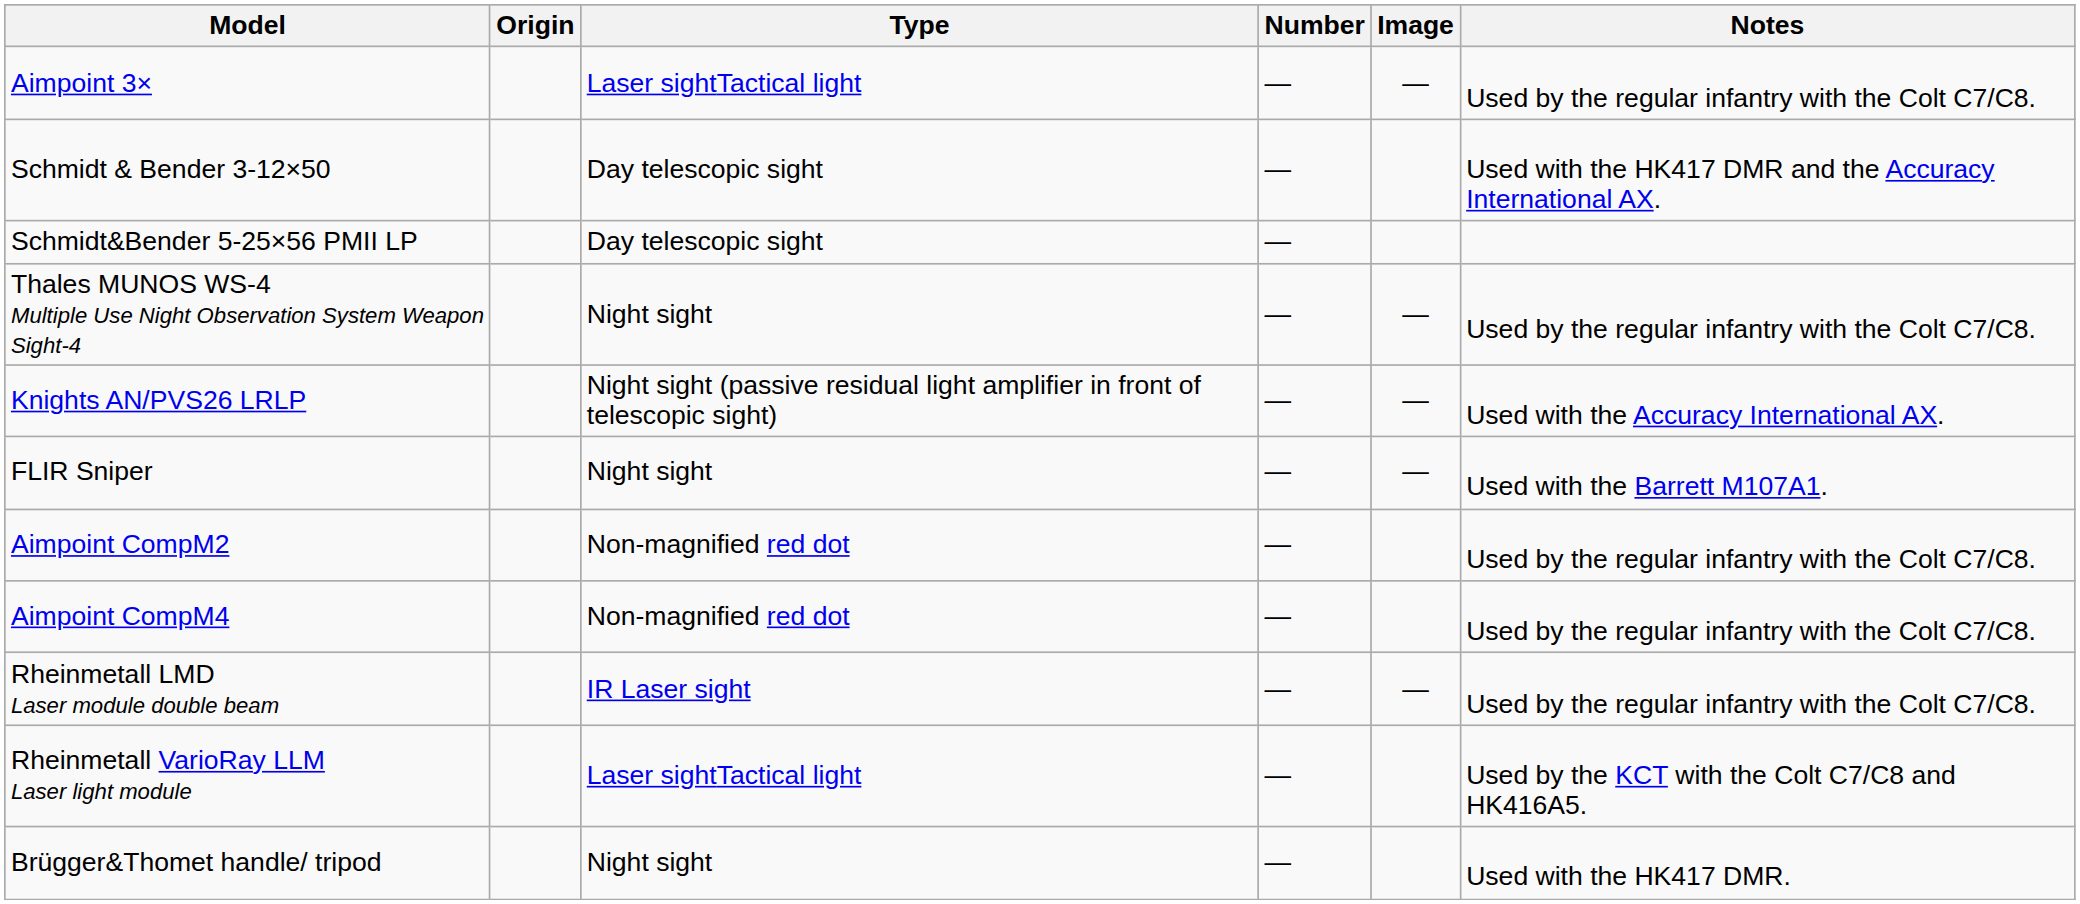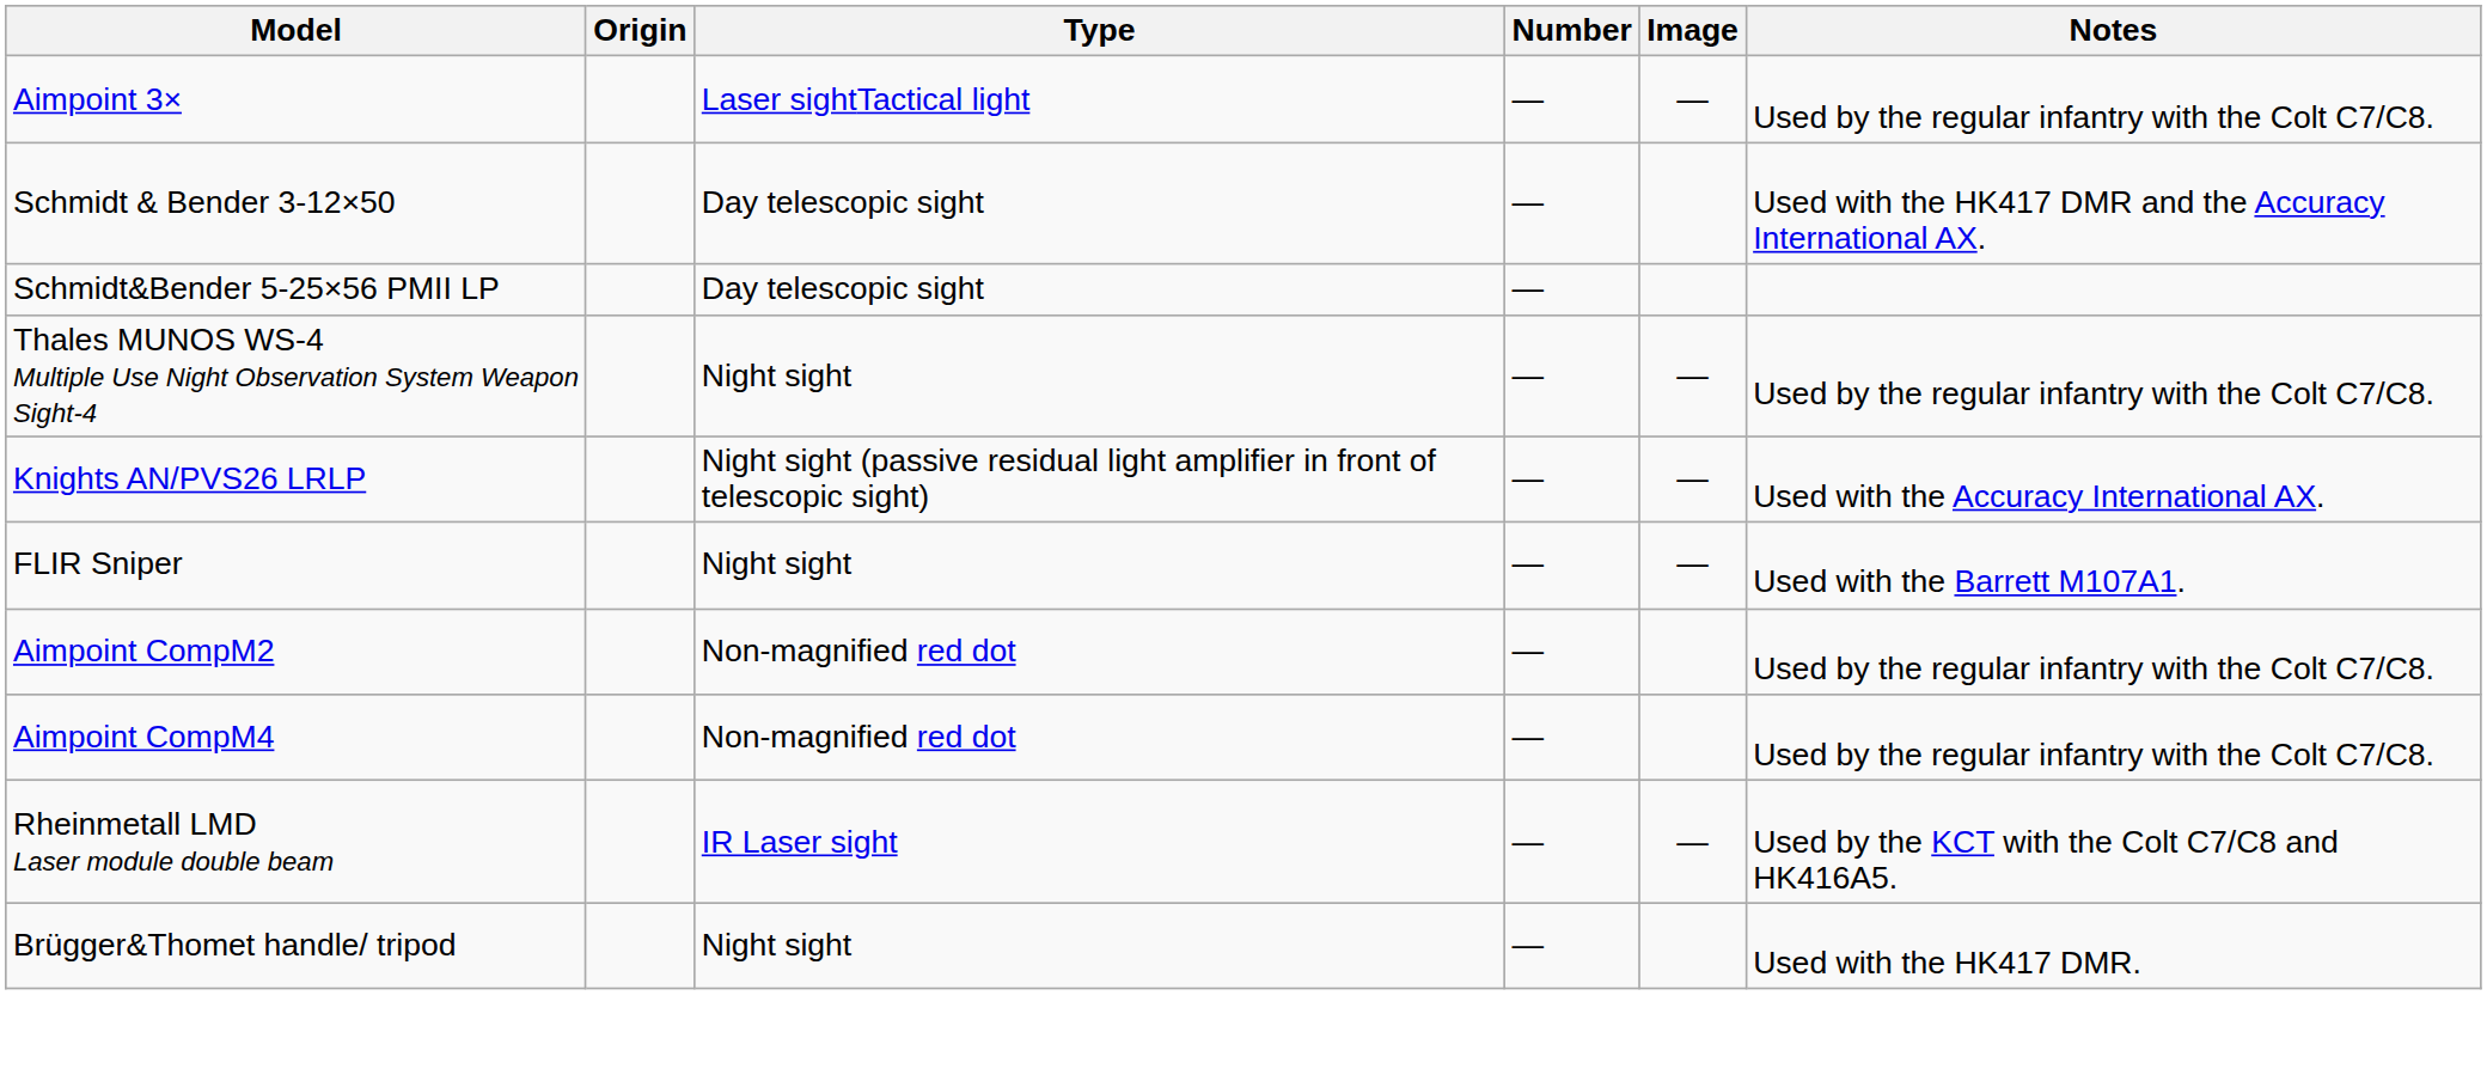 <table class="wikitable">
 <tr>
 <th>Model</th>
 <th>Origin</th>
 <th>Type</th>
 <th>Number</th>
 <th>Image</th>
 <th>Notes</th>
 </tr>
 <tr>
 <td><a href='#'>Aimpoint 3×</a></td>
 <td><small></small></td>
 <td><a href='#'>Laser sight</a><a href='#'>Tactical light</a></td>
 <td>—</td>
 <td style="text-align: center; ">—</td>
 <td><br>Used by the regular infantry with the Colt C7/C8.</td>
 </tr>
 <tr>
 <td>Schmidt & Bender 3-12×50</td>
 <td><small></small></td>
 <td>Day telescopic sight</td>
 <td>—</td>
 <td></td>
 <td><br>Used with the HK417 DMR and the <a href='#'>Accuracy International AX</a>.</td>
 </tr>
 <tr>
 <td>Schmidt&Bender 5-25×56 PMII LP</td>
 <td><small></small></td>
 <td>Day telescopic sight</td>
 <td>—</td>
 <td></td>
 <td></td>
 </tr>
 <tr>
 <td>Thales MUNOS WS-4<br><em><small>Multiple Use Night Observation System Weapon Sight-4</small></em></td>
 <td><small></small></td>
 <td>Night sight</td>
 <td>—</td>
 <td style="text-align: center; ">—</td>
 <td><br>Used by the regular infantry with the Colt C7/C8.</td>
 </tr>
 <tr>
 <td><a href='#'>Knights AN/PVS26 LRLP</a></td>
 <td><small></small></td>
 <td>Night sight (passive residual light amplifier in front of telescopic sight)</td>
 <td>—</td>
 <td style="text-align: center; ">—</td>
 <td><br>Used with the <a href='#'>Accuracy International AX</a>.</td>
 </tr>
 <tr>
 <td>FLIR Sniper</td>
 <td><small></small></td>
 <td>Night sight</td>
 <td>—</td>
 <td style="text-align: center; ">—</td>
 <td><br>Used with the <a href='#'>Barrett M107A1</a>.</td>
 </tr>
 <tr>
 <td><a href='#'>Aimpoint CompM2</a></td>
 <td><small></small></td>
 <td>Non-magnified <a href='#'>red dot</a></td>
 <td>—</td>
 <td></td>
 <td><br>Used by the regular infantry with the Colt C7/C8.</td>
 </tr>
 <tr>
 <td><a href='#'>Aimpoint CompM4</a></td>
 <td><small></small></td>
 <td>Non-magnified <a href='#'>red dot</a></td>
 <td>—</td>
 <td></td>
 <td><br>Used by the regular infantry with the Colt C7/C8.</td>
 </tr>
 <tr>
 <td>Rheinmetall LMD<br><em><small>Laser module double beam</small></em></td>
 <td><small></small></td>
 <td><a href='#'>IR Laser sight</a></td>
 <td>—</td>
 <td style="text-align: center; ">—</td>
-<td><br>Used by the regular infantry with the Colt C7/C8.</td>
-</tr>
-<tr>
-<td>Rheinmetall <a href='#'>VarioRay LLM</a><br><em><small>Laser light module</small></em></td>
-<td><small></small></td>
-<td><a href='#'>Laser sight</a><a href='#'>Tactical light</a></td>
-<td>—</td>
-<td></td>
 <td><br>Used by the <a href='#'>KCT</a> with the Colt C7/C8 and HK416A5.</td>
 </tr>
 <tr>
 <td>Brügger&Thomet handle/ tripod</td>
 <td><small></small></td>
 <td>Night sight</td>
 <td>—</td>
 <td style="text-align: center; "></td>
 <td><br>Used with the HK417 DMR.</td>
 </tr>
 </table>
